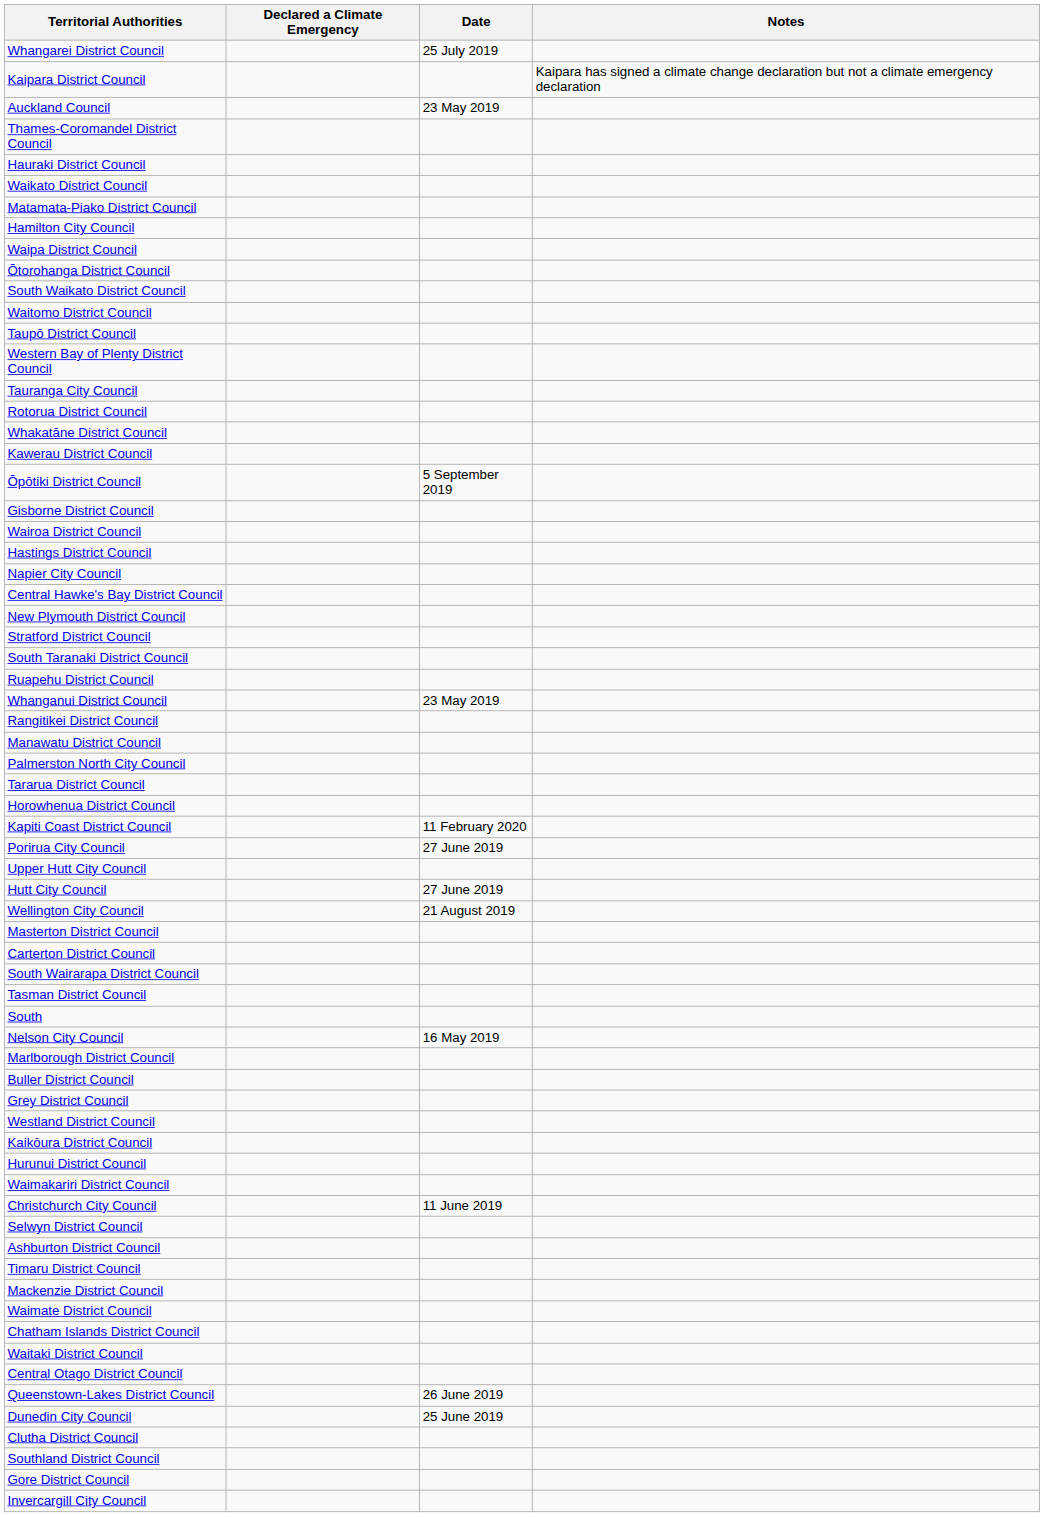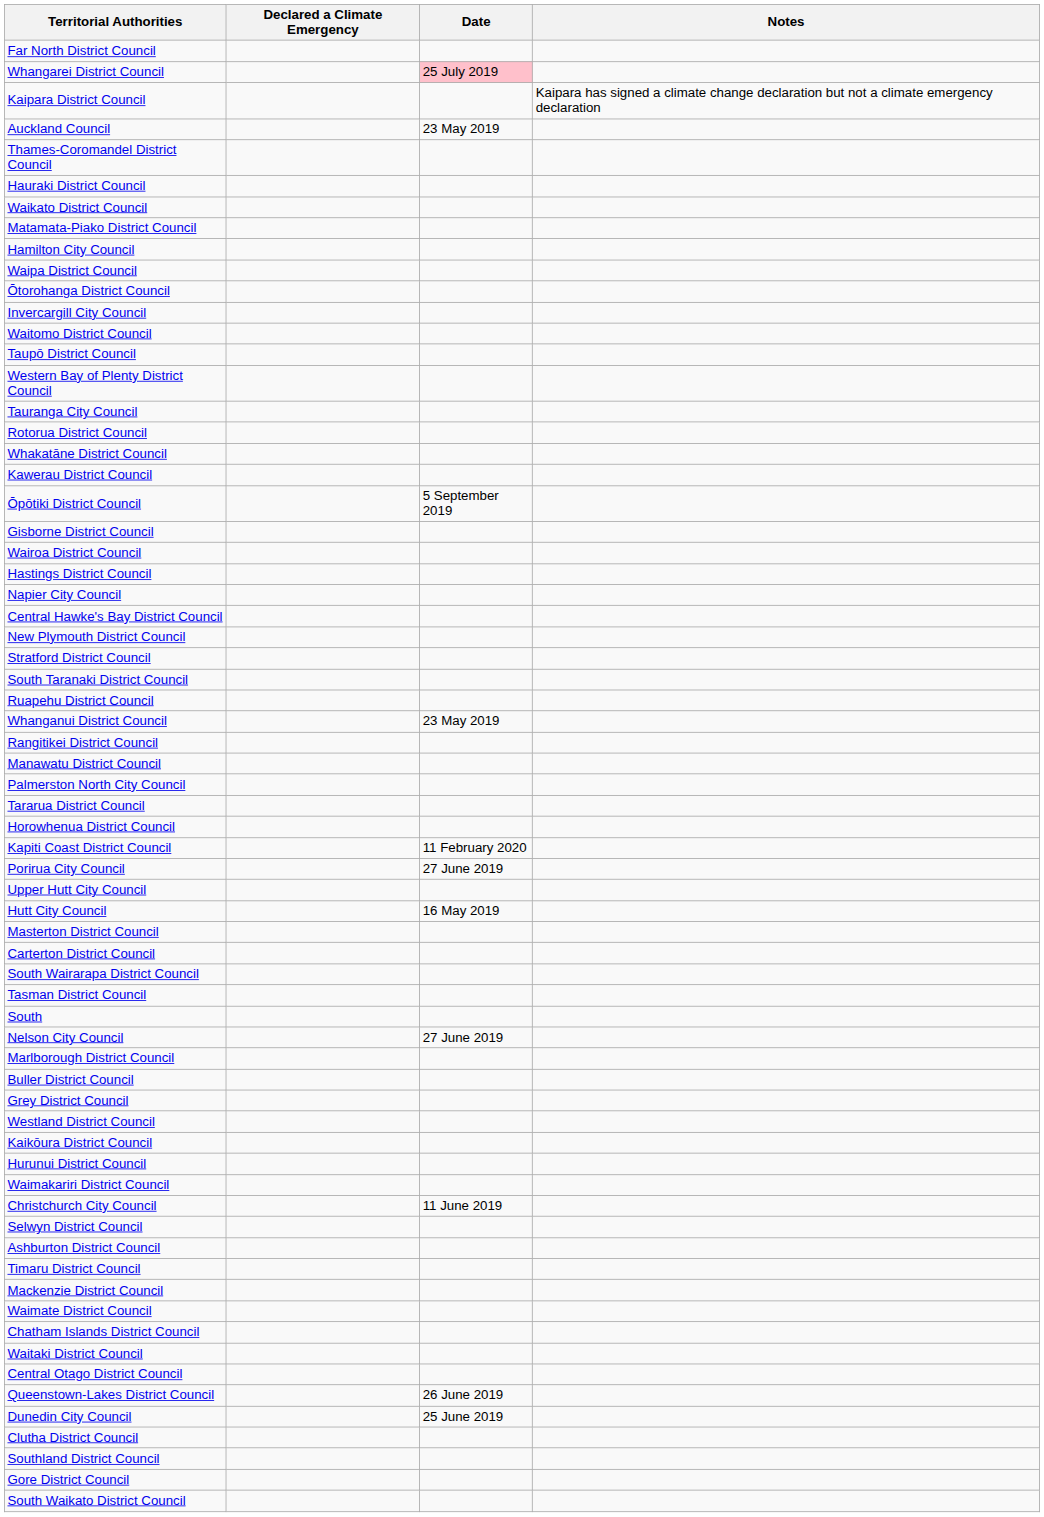 <table class="wikitable sortable">
 <tr>
 <th>Territorial Authorities</th>
 <th>Declared a Climate Emergency</th>
 <th>Date</th>
 <th>Notes</th>
 </tr>
 <tr>
+<td><a href='#'>Far North District Council</a></td>
+<td></td>
+<td></td>
+<td></td>
+</tr>
+<tr>
 <td><a href='#'>Whangarei District Council</a></td>
 <td></td>
-<td>25 July 2019</td>
+<td style="background: pink;">25 July 2019</td>
 <td></td>
 </tr>
 <tr>
 <td><a href='#'>Kaipara District Council</a></td>
 <td></td>
 <td></td>
 <td>Kaipara has signed a climate change declaration but not a climate emergency declaration</td>
 </tr>
 <tr>
 <td><a href='#'>Auckland Council</a></td>
 <td></td>
 <td>23 May 2019 </td>
 <td></td>
 </tr>
 <tr>
 <td><a href='#'>Thames-Coromandel District Council</a></td>
 <td></td>
 <td></td>
 <td></td>
 </tr>
 <tr>
 <td><a href='#'>Hauraki District Council</a></td>
 <td></td>
 <td></td>
 <td></td>
 </tr>
 <tr>
 <td><a href='#'>Waikato District Council</a></td>
 <td></td>
 <td></td>
 <td></td>
 </tr>
 <tr>
 <td><a href='#'>Matamata-Piako District Council</a></td>
 <td></td>
 <td></td>
 <td></td>
 </tr>
 <tr>
 <td><a href='#'>Hamilton City Council</a></td>
 <td></td>
 <td></td>
 <td></td>
 </tr>
 <tr>
 <td><a href='#'>Waipa District Council</a></td>
 <td></td>
 <td></td>
 <td></td>
 </tr>
 <tr>
 <td><a href='#'>Ōtorohanga District Council</a></td>
 <td></td>
 <td></td>
 <td></td>
 </tr>
 <tr>
-<td><a href='#'>South Waikato District Council</a></td>
+<td><a href='#'>Invercargill City Council</a></td>
 <td></td>
 <td></td>
 <td></td>
 </tr>
 <tr>
 <td><a href='#'>Waitomo District Council</a></td>
 <td></td>
 <td></td>
 <td></td>
 </tr>
 <tr>
 <td><a href='#'>Taupō District Council</a></td>
 <td></td>
 <td></td>
 <td></td>
 </tr>
 <tr>
 <td><a href='#'>Western Bay of Plenty District Council</a></td>
 <td></td>
 <td></td>
 <td></td>
 </tr>
 <tr>
 <td><a href='#'>Tauranga City Council</a></td>
 <td></td>
 <td></td>
 <td></td>
 </tr>
 <tr>
 <td><a href='#'>Rotorua District Council</a></td>
 <td></td>
 <td></td>
 <td></td>
 </tr>
 <tr>
 <td><a href='#'>Whakatāne District Council</a></td>
 <td></td>
 <td></td>
 <td></td>
 </tr>
 <tr>
 <td><a href='#'>Kawerau District Council</a></td>
 <td></td>
 <td></td>
 <td></td>
 </tr>
 <tr>
 <td><a href='#'>Ōpōtiki District Council</a></td>
 <td></td>
 <td>5 September 2019</td>
 <td></td>
 </tr>
 <tr>
 <td><a href='#'>Gisborne District Council</a></td>
 <td></td>
 <td></td>
 <td></td>
 </tr>
 <tr>
 <td><a href='#'>Wairoa District Council</a></td>
 <td></td>
 <td></td>
 <td></td>
 </tr>
 <tr>
 <td><a href='#'>Hastings District Council</a></td>
 <td></td>
 <td></td>
 <td></td>
 </tr>
 <tr>
 <td><a href='#'>Napier City Council</a></td>
 <td></td>
 <td></td>
 <td></td>
 </tr>
 <tr>
 <td><a href='#'>Central Hawke's Bay District Council</a></td>
 <td></td>
 <td></td>
 <td></td>
 </tr>
 <tr>
 <td><a href='#'>New Plymouth District Council</a></td>
 <td></td>
 <td></td>
 <td></td>
 </tr>
 <tr>
 <td><a href='#'>Stratford District Council</a></td>
 <td></td>
 <td></td>
 <td></td>
 </tr>
 <tr>
 <td><a href='#'>South Taranaki District Council</a></td>
 <td></td>
 <td></td>
 <td></td>
 </tr>
 <tr>
 <td><a href='#'>Ruapehu District Council</a></td>
 <td></td>
 <td></td>
 <td></td>
 </tr>
 <tr>
 <td><a href='#'>Whanganui District Council</a></td>
 <td></td>
 <td>23 May 2019</td>
 <td></td>
 </tr>
 <tr>
 <td><a href='#'>Rangitikei District Council</a></td>
 <td></td>
 <td></td>
 <td></td>
 </tr>
 <tr>
 <td><a href='#'>Manawatu District Council</a></td>
 <td></td>
 <td></td>
 <td></td>
 </tr>
 <tr>
 <td><a href='#'>Palmerston North City Council</a></td>
 <td></td>
 <td></td>
 <td></td>
 </tr>
 <tr>
 <td><a href='#'>Tararua District Council</a></td>
 <td></td>
 <td></td>
 <td></td>
 </tr>
 <tr>
 <td><a href='#'>Horowhenua District Council</a></td>
 <td></td>
 <td></td>
 <td></td>
 </tr>
 <tr>
 <td><a href='#'>Kapiti Coast District Council</a></td>
 <td></td>
 <td>11 February 2020</td>
 <td></td>
 </tr>
 <tr>
 <td><a href='#'>Porirua City Council</a></td>
 <td></td>
 <td>27 June 2019</td>
 <td></td>
 </tr>
 <tr>
 <td><a href='#'>Upper Hutt City Council</a></td>
 <td></td>
 <td></td>
 <td></td>
 </tr>
 <tr>
 <td><a href='#'>Hutt City Council</a></td>
 <td></td>
-<td>27 June 2019</td>
-<td></td>
-</tr>
-<tr>
-<td><a href='#'>Wellington City Council</a></td>
-<td></td>
-<td>21 August 2019</td>
+<td>16 May 2019</td>
 <td></td>
 </tr>
 <tr>
 <td><a href='#'>Masterton District Council</a></td>
 <td></td>
 <td></td>
 <td></td>
 </tr>
 <tr>
 <td><a href='#'>Carterton District Council</a></td>
 <td></td>
 <td></td>
 <td></td>
 </tr>
 <tr>
 <td><a href='#'>South Wairarapa District Council</a></td>
 <td></td>
 <td></td>
 <td></td>
 </tr>
 <tr>
 <td><a href='#'>Tasman District Council</a></td>
 <td></td>
 <td></td>
 <td></td>
 </tr>
 <tr>
 <td><a href='#'>South</a></td>
 <td></td>
 <td></td>
 <td></td>
 </tr>
 <tr>
 <td><a href='#'>Nelson City Council</a></td>
 <td></td>
-<td>16 May 2019</td>
+<td>27 June 2019</td>
 <td></td>
 </tr>
 <tr>
 <td><a href='#'>Marlborough District Council</a></td>
 <td></td>
 <td></td>
 <td></td>
 </tr>
 <tr>
 <td><a href='#'>Buller District Council</a></td>
 <td></td>
 <td></td>
 <td></td>
 </tr>
 <tr>
 <td><a href='#'>Grey District Council</a></td>
 <td></td>
 <td></td>
 <td></td>
 </tr>
 <tr>
 <td><a href='#'>Westland District Council</a></td>
 <td></td>
 <td></td>
 <td></td>
 </tr>
 <tr>
 <td><a href='#'>Kaikōura District Council</a></td>
 <td></td>
 <td></td>
 <td></td>
 </tr>
 <tr>
 <td><a href='#'>Hurunui District Council</a></td>
 <td></td>
 <td></td>
 <td></td>
 </tr>
 <tr>
 <td><a href='#'>Waimakariri District Council</a></td>
 <td></td>
 <td></td>
 <td></td>
 </tr>
 <tr>
 <td><a href='#'>Christchurch City Council</a></td>
 <td></td>
 <td>11 June 2019</td>
 <td></td>
 </tr>
 <tr>
 <td><a href='#'>Selwyn District Council</a></td>
 <td></td>
 <td></td>
 <td></td>
 </tr>
 <tr>
 <td><a href='#'>Ashburton District Council</a></td>
 <td></td>
 <td></td>
 <td></td>
 </tr>
 <tr>
 <td><a href='#'>Timaru District Council</a></td>
 <td></td>
 <td></td>
 <td></td>
 </tr>
 <tr>
 <td><a href='#'>Mackenzie District Council</a></td>
 <td></td>
 <td></td>
 <td></td>
 </tr>
 <tr>
 <td><a href='#'>Waimate District Council</a></td>
 <td></td>
 <td></td>
 <td></td>
 </tr>
 <tr>
 <td><a href='#'>Chatham Islands District Council</a></td>
 <td></td>
 <td></td>
 <td></td>
 </tr>
 <tr>
 <td><a href='#'>Waitaki District Council</a></td>
 <td></td>
 <td></td>
 </tr>
 <tr>
 <td><a href='#'>Central Otago District Council</a></td>
 <td></td>
 <td></td>
 <td></td>
 </tr>
 <tr>
 <td><a href='#'>Queenstown-Lakes District Council</a></td>
 <td></td>
 <td>26 June 2019</td>
 <td></td>
 </tr>
 <tr>
 <td><a href='#'>Dunedin City Council</a></td>
 <td></td>
 <td>25 June 2019</td>
 <td></td>
 </tr>
 <tr>
 <td><a href='#'>Clutha District Council</a></td>
 <td></td>
 <td></td>
 <td></td>
 </tr>
 <tr>
 <td><a href='#'>Southland District Council</a></td>
 <td></td>
 <td></td>
 <td></td>
 </tr>
 <tr>
 <td><a href='#'>Gore District Council</a></td>
 <td></td>
 <td></td>
 <td></td>
 </tr>
 <tr>
-<td><a href='#'>Invercargill City Council</a></td>
+<td><a href='#'>South Waikato District Council</a></td>
 <td></td>
 <td></td>
 <td></td>
 </tr>
 </table>
